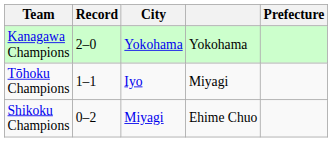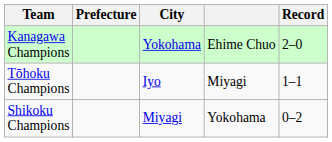 <table class="wikitable">
 <tr>
 <th>Team</th>
-<th>Record</th>
+<th>Prefecture</th>
 <th>City</th>
 <th></th>
-<th>Prefecture</th>
+<th>Record</th>
 </tr>
 <tr bgcolor="ccffcc">
 <td><a href='#'>Kanagawa</a><br>Champions</td>
+<td></td>
+<td><a href='#'>Yokohama</a></td>
+<td>Ehime Chuo</td>
 <td>2–0</td>
-<td><a href='#'>Yokohama</a></td>
-<td>Yokohama</td>
-<td></td>
 </tr>
 <tr>
 <td><a href='#'>Tōhoku</a><br>Champions</td>
-<td>1–1</td>
+<td><strong></strong></td>
 <td><a href='#'>Iyo</a></td>
 <td>Miyagi</td>
-<td><strong></strong></td>
+<td>1–1</td>
 </tr>
 <tr>
 <td><a href='#'>Shikoku</a><br>Champions</td>
+<td><strong></strong></td>
+<td><a href='#'>Miyagi</a></td>
+<td>Yokohama</td>
 <td>0–2</td>
-<td><a href='#'>Miyagi</a></td>
-<td>Ehime Chuo</td>
-<td><strong></strong></td>
 </tr>
 </table>
